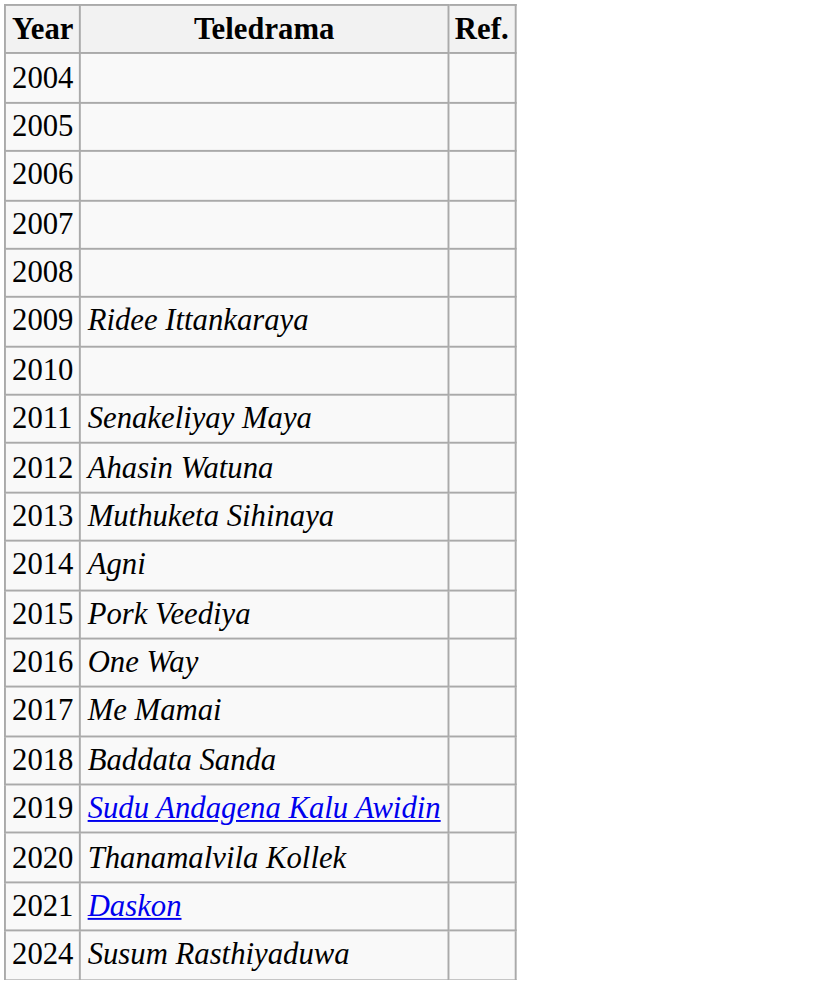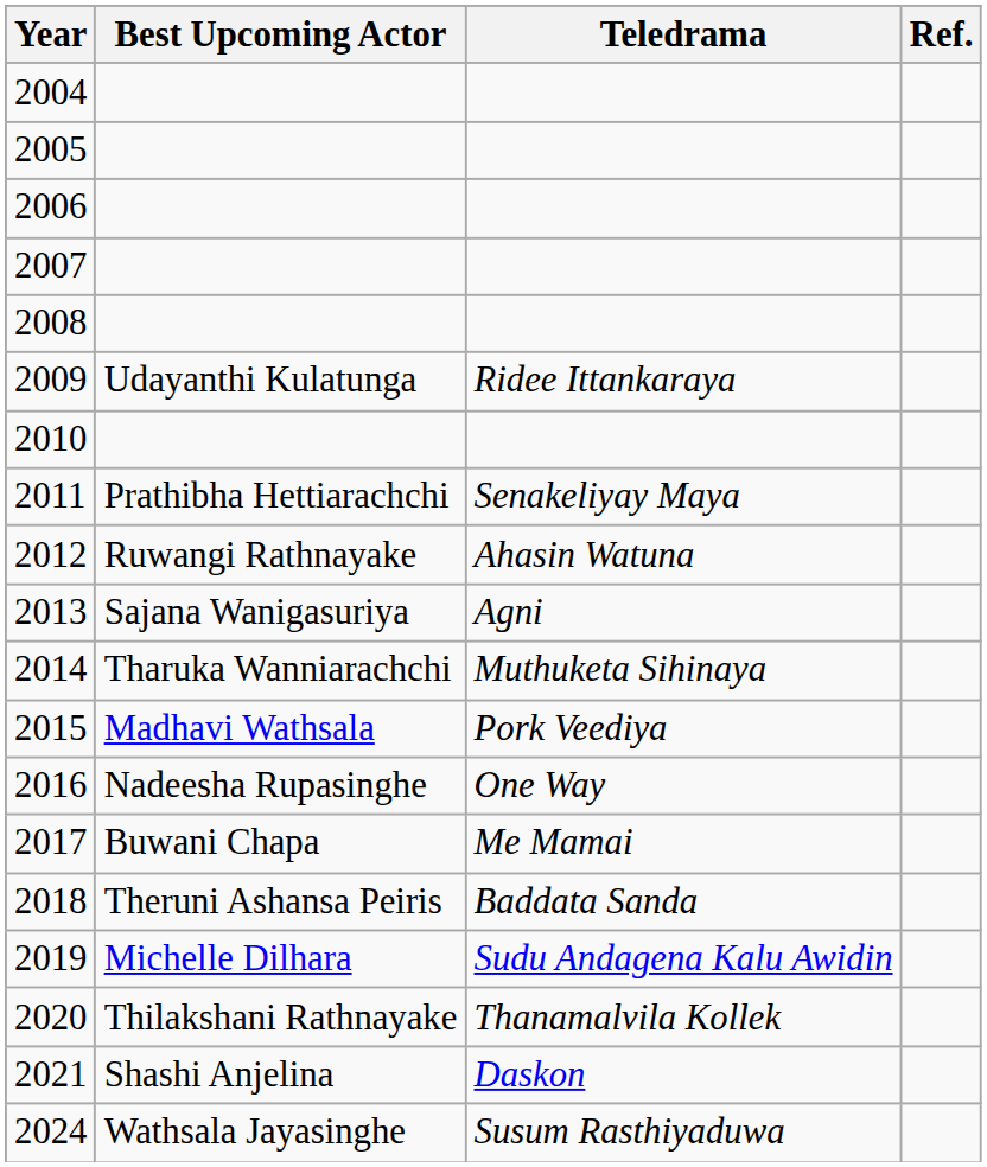 <table class="wikitable">
 <tr>
 <th>Year</th>
+<th>Best Upcoming Actor</th>
 <th>Teledrama</th>
 <th>Ref.</th>
 </tr>
 <tr>
 <td>2004</td>
 <td></td>
 <td></td>
+<td></td>
 </tr>
 <tr>
 <td>2005</td>
+<td></td>
 <td></td>
 <td></td>
 </tr>
 <tr>
 <td>2006</td>
 <td></td>
 <td></td>
+<td></td>
 </tr>
 <tr>
 <td>2007</td>
+<td></td>
 <td></td>
 <td></td>
 </tr>
 <tr>
 <td>2008</td>
 <td></td>
 <td></td>
+<td></td>
 </tr>
 <tr>
 <td>2009</td>
+<td>Udayanthi Kulatunga</td>
 <td><em>Ridee Ittankaraya</em></td>
 <td></td>
 </tr>
 <tr>
 <td>2010</td>
 <td></td>
 <td></td>
+<td></td>
 </tr>
 <tr>
 <td>2011</td>
+<td>Prathibha Hettiarachchi</td>
 <td><em>Senakeliyay Maya</em></td>
 <td></td>
 </tr>
 <tr>
 <td>2012</td>
+<td>Ruwangi Rathnayake</td>
 <td><em>Ahasin Watuna</em></td>
 <td></td>
 </tr>
 <tr>
 <td>2013</td>
+<td>Sajana Wanigasuriya</td>
+<td><em>Agni</em></td>
+<td></td>
+</tr>
+<tr>
+<td>2014</td>
+<td>Tharuka Wanniarachchi</td>
 <td><em>Muthuketa Sihinaya</em></td>
 <td></td>
 </tr>
 <tr>
-<td>2014</td>
-<td><em>Agni</em></td>
-<td></td>
-</tr>
-<tr>
 <td>2015</td>
+<td><a href='#'>Madhavi Wathsala</a></td>
 <td><em>Pork Veediya</em></td>
 <td></td>
 </tr>
 <tr>
 <td>2016</td>
+<td>Nadeesha Rupasinghe</td>
 <td><em>One Way</em></td>
 <td></td>
 </tr>
 <tr>
 <td>2017</td>
+<td>Buwani Chapa</td>
 <td><em>Me Mamai</em></td>
 <td></td>
 </tr>
 <tr>
 <td>2018</td>
+<td>Theruni Ashansa Peiris</td>
 <td><em>Baddata Sanda</em></td>
 <td></td>
 </tr>
 <tr>
 <td>2019</td>
+<td><a href='#'>Michelle Dilhara</a></td>
 <td><em><a href='#'>Sudu Andagena Kalu Awidin</a></em></td>
 <td></td>
 </tr>
 <tr>
 <td>2020</td>
+<td>Thilakshani Rathnayake</td>
 <td><em>Thanamalvila Kollek</em></td>
 <td></td>
 </tr>
 <tr>
 <td>2021</td>
+<td>Shashi Anjelina</td>
 <td><em><a href='#'>Daskon</a></em></td>
 <td></td>
 </tr>
 <tr>
 <td>2024</td>
+<td>Wathsala Jayasinghe</td>
 <td><em>Susum Rasthiyaduwa</em></td>
 <td></td>
 </tr>
 </table>
